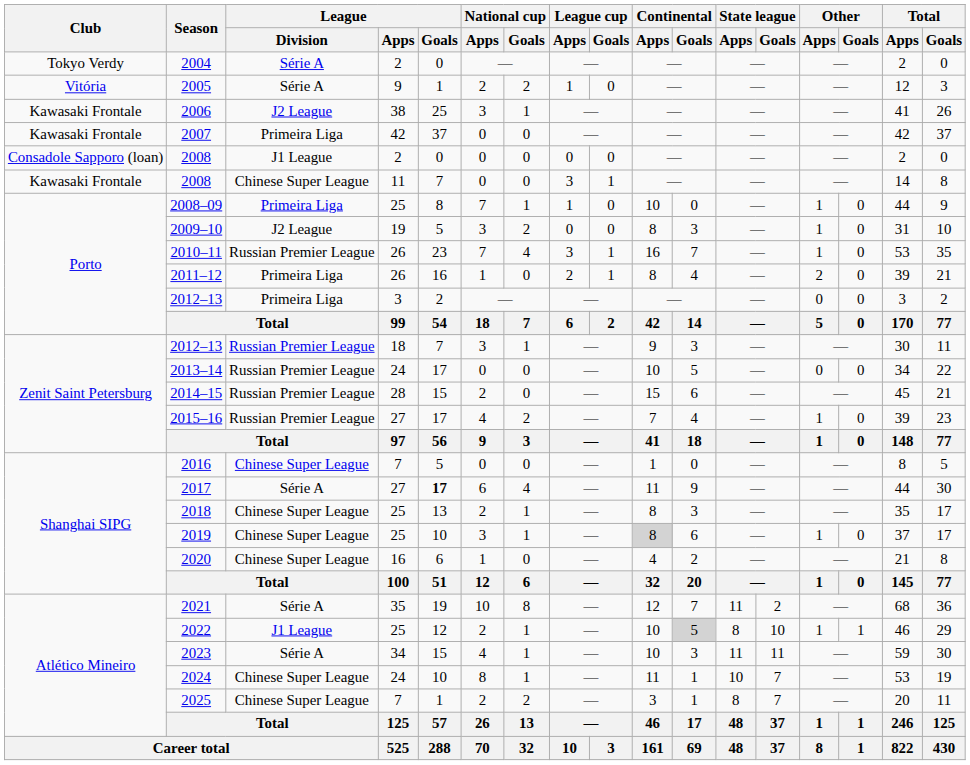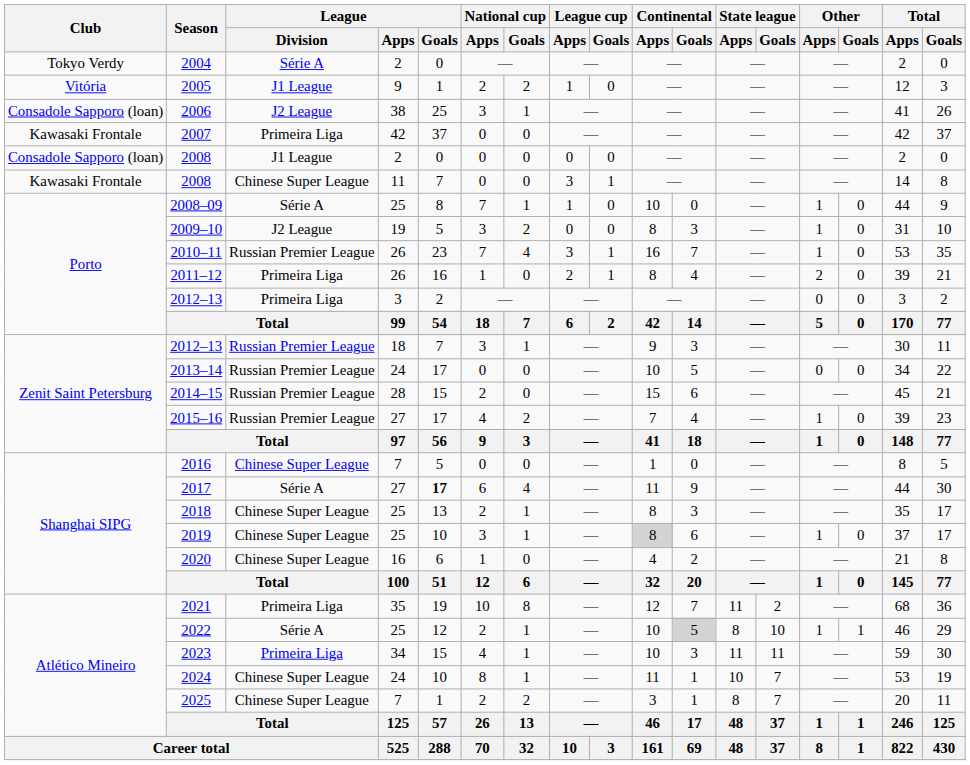 <table class="wikitable" style="text-align:center">
 <tr>
 <th rowspan="2">Club</th>
 <th rowspan="2">Season</th>
 <th colspan="3">League</th>
 <th colspan="2">National cup</th>
 <th colspan="2">League cup</th>
 <th colspan="2">Continental</th>
 <th colspan="2">State league</th>
 <th colspan="2">Other</th>
 <th colspan="2">Total</th>
 </tr>
 <tr>
 <th>Division</th>
 <th>Apps</th>
 <th>Goals</th>
 <th>Apps</th>
 <th>Goals</th>
 <th>Apps</th>
 <th>Goals</th>
 <th>Apps</th>
 <th>Goals</th>
 <th>Apps</th>
 <th>Goals</th>
 <th>Apps</th>
 <th>Goals</th>
 <th>Apps</th>
 <th>Goals</th>
 </tr>
 <tr>
 <td>Tokyo Verdy</td>
 <td><a href='#'>2004</a></td>
 <td><a href='#'>Série A</a></td>
 <td>2</td>
 <td>0</td>
 <td colspan="2">—</td>
 <td colspan="2">—</td>
 <td colspan="2">—</td>
 <td colspan="2">—</td>
 <td colspan="2">—</td>
 <td>2</td>
 <td>0</td>
 </tr>
 <tr>
 <td><a href='#'>Vitória</a></td>
 <td><a href='#'>2005</a></td>
-<td>Série A</td>
+<td><a href='#'>J1 League</a></td>
 <td>9</td>
 <td>1</td>
 <td>2</td>
 <td>2</td>
 <td>1</td>
 <td>0</td>
 <td colspan="2">—</td>
 <td colspan="2">—</td>
 <td colspan="2">—</td>
 <td>12</td>
 <td>3</td>
 </tr>
 <tr>
-<td>Kawasaki Frontale</td>
+<td><a href='#'>Consadole Sapporo</a> (loan)</td>
 <td><a href='#'>2006</a></td>
 <td><a href='#'>J2 League</a></td>
 <td>38</td>
 <td>25</td>
 <td>3</td>
 <td>1</td>
 <td colspan="2">—</td>
 <td colspan="2">—</td>
 <td colspan="2">—</td>
 <td colspan="2">—</td>
 <td>41</td>
 <td>26</td>
 </tr>
 <tr>
 <td>Kawasaki Frontale</td>
 <td><a href='#'>2007</a></td>
 <td>Primeira Liga</td>
 <td>42</td>
 <td>37</td>
 <td>0</td>
 <td>0</td>
 <td colspan="2">—</td>
 <td colspan="2">—</td>
 <td colspan="2">—</td>
 <td colspan="2">—</td>
 <td>42</td>
 <td>37</td>
 </tr>
 <tr>
 <td><a href='#'>Consadole Sapporo</a> (loan)</td>
 <td><a href='#'>2008</a></td>
 <td>J1 League</td>
 <td>2</td>
 <td>0</td>
 <td>0</td>
 <td>0</td>
 <td>0</td>
 <td>0</td>
 <td colspan="2">—</td>
 <td colspan="2">—</td>
 <td colspan="2">—</td>
 <td>2</td>
 <td>0</td>
 </tr>
 <tr>
 <td>Kawasaki Frontale</td>
 <td><a href='#'>2008</a></td>
 <td>Chinese Super League</td>
 <td>11</td>
 <td>7</td>
 <td>0</td>
 <td>0</td>
 <td>3</td>
 <td>1</td>
 <td colspan="2">—</td>
 <td colspan="2">—</td>
 <td colspan="2">—</td>
 <td>14</td>
 <td>8</td>
 </tr>
 <tr>
 <td rowspan="6"><a href='#'>Porto</a></td>
 <td><a href='#'>2008–09</a></td>
-<td><a href='#'>Primeira Liga</a></td>
+<td>Série A</td>
 <td>25</td>
 <td>8</td>
 <td>7</td>
 <td>1</td>
 <td>1</td>
 <td>0</td>
 <td>10</td>
 <td>0</td>
 <td colspan="2">—</td>
 <td>1</td>
 <td>0</td>
 <td>44</td>
 <td>9</td>
 </tr>
 <tr>
 <td><a href='#'>2009–10</a></td>
 <td>J2 League</td>
 <td>19</td>
 <td>5</td>
 <td>3</td>
 <td>2</td>
 <td>0</td>
 <td>0</td>
 <td>8</td>
 <td>3</td>
 <td colspan="2">—</td>
 <td>1</td>
 <td>0</td>
 <td>31</td>
 <td>10</td>
 </tr>
 <tr>
 <td><a href='#'>2010–11</a></td>
 <td>Russian Premier League</td>
 <td>26</td>
 <td>23</td>
 <td>7</td>
 <td>4</td>
 <td>3</td>
 <td>1</td>
 <td>16</td>
 <td>7</td>
 <td colspan="2">—</td>
 <td>1</td>
 <td>0</td>
 <td>53</td>
 <td>35</td>
 </tr>
 <tr>
 <td><a href='#'>2011–12</a></td>
 <td>Primeira Liga</td>
 <td>26</td>
 <td>16</td>
 <td>1</td>
 <td>0</td>
 <td>2</td>
 <td>1</td>
 <td>8</td>
 <td>4</td>
 <td colspan="2">—</td>
 <td>2</td>
 <td>0</td>
 <td>39</td>
 <td>21</td>
 </tr>
 <tr>
 <td><a href='#'>2012–13</a></td>
 <td>Primeira Liga</td>
 <td>3</td>
 <td>2</td>
 <td colspan="2">—</td>
 <td colspan="2">—</td>
 <td colspan="2">—</td>
 <td colspan="2">—</td>
 <td>0</td>
 <td>0</td>
 <td>3</td>
 <td>2</td>
 </tr>
 <tr>
 <th colspan="2">Total</th>
 <th>99</th>
 <th>54</th>
 <th>18</th>
 <th>7</th>
 <th>6</th>
 <th>2</th>
 <th>42</th>
 <th>14</th>
 <th colspan="2">—</th>
 <th>5</th>
 <th>0</th>
 <th>170</th>
 <th>77</th>
 </tr>
 <tr>
 <td rowspan="5"><a href='#'>Zenit Saint Petersburg</a></td>
 <td><a href='#'>2012–13</a></td>
 <td><a href='#'>Russian Premier League</a></td>
 <td>18</td>
 <td>7</td>
 <td>3</td>
 <td>1</td>
 <td colspan="2">—</td>
 <td>9</td>
 <td>3</td>
 <td colspan="2">—</td>
 <td colspan="2">—</td>
 <td>30</td>
 <td>11</td>
 </tr>
 <tr>
 <td><a href='#'>2013–14</a></td>
 <td>Russian Premier League</td>
 <td>24</td>
 <td>17</td>
 <td>0</td>
 <td>0</td>
 <td colspan="2">—</td>
 <td>10</td>
 <td>5</td>
 <td colspan="2">—</td>
 <td>0</td>
 <td>0</td>
 <td>34</td>
 <td>22</td>
 </tr>
 <tr>
 <td><a href='#'>2014–15</a></td>
 <td>Russian Premier League</td>
 <td>28</td>
 <td>15</td>
 <td>2</td>
 <td>0</td>
 <td colspan="2">—</td>
 <td>15</td>
 <td>6</td>
 <td colspan="2">—</td>
 <td colspan="2">—</td>
 <td>45</td>
 <td>21</td>
 </tr>
 <tr>
 <td><a href='#'>2015–16</a></td>
 <td>Russian Premier League</td>
 <td>27</td>
 <td>17</td>
 <td>4</td>
 <td>2</td>
 <td colspan="2">—</td>
 <td>7</td>
 <td>4</td>
 <td colspan="2">—</td>
 <td>1</td>
 <td>0</td>
 <td>39</td>
 <td>23</td>
 </tr>
 <tr>
 <th colspan="2">Total</th>
 <th>97</th>
 <th>56</th>
 <th>9</th>
 <th>3</th>
 <th colspan="2">—</th>
 <th>41</th>
 <th>18</th>
 <th colspan="2">—</th>
 <th>1</th>
 <th>0</th>
 <th>148</th>
 <th>77</th>
 </tr>
 <tr>
 <td rowspan="6"><a href='#'>Shanghai SIPG</a></td>
 <td><a href='#'>2016</a></td>
 <td><a href='#'>Chinese Super League</a></td>
 <td>7</td>
 <td>5</td>
 <td>0</td>
 <td>0</td>
 <td colspan="2">—</td>
 <td>1</td>
 <td>0</td>
 <td colspan="2">—</td>
 <td colspan="2">—</td>
 <td>8</td>
 <td>5</td>
 </tr>
 <tr>
 <td><a href='#'>2017</a></td>
 <td>Série A</td>
 <td>27</td>
 <td><strong>17</strong></td>
 <td>6</td>
 <td>4</td>
 <td colspan="2">—</td>
 <td>11</td>
 <td>9</td>
 <td colspan="2">—</td>
 <td colspan="2">—</td>
 <td>44</td>
 <td>30</td>
 </tr>
 <tr>
 <td><a href='#'>2018</a></td>
 <td>Chinese Super League</td>
 <td>25</td>
 <td>13</td>
 <td>2</td>
 <td>1</td>
 <td colspan="2">—</td>
 <td>8</td>
 <td>3</td>
 <td colspan="2">—</td>
 <td colspan="2">—</td>
 <td>35</td>
 <td>17</td>
 </tr>
 <tr>
 <td><a href='#'>2019</a></td>
 <td>Chinese Super League</td>
 <td>25</td>
 <td>10</td>
 <td>3</td>
 <td>1</td>
 <td colspan="2">—</td>
 <td style="background: lightgrey;">8</td>
 <td>6</td>
 <td colspan="2">—</td>
 <td>1</td>
 <td>0</td>
 <td>37</td>
 <td>17</td>
 </tr>
 <tr>
 <td><a href='#'>2020</a></td>
 <td>Chinese Super League</td>
 <td>16</td>
 <td>6</td>
 <td>1</td>
 <td>0</td>
 <td colspan="2">—</td>
 <td>4</td>
 <td>2</td>
 <td colspan="2">—</td>
 <td colspan="2">—</td>
 <td>21</td>
 <td>8</td>
 </tr>
 <tr>
 <th colspan="2">Total</th>
 <th>100</th>
 <th>51</th>
 <th>12</th>
 <th>6</th>
 <th colspan="2">—</th>
 <th>32</th>
 <th>20</th>
 <th colspan="2">—</th>
 <th>1</th>
 <th>0</th>
 <th>145</th>
 <th>77</th>
 </tr>
 <tr>
 <td rowspan="6"><a href='#'>Atlético Mineiro</a></td>
 <td><a href='#'>2021</a></td>
-<td>Série A</td>
+<td>Primeira Liga</td>
 <td>35</td>
 <td>19</td>
 <td>10</td>
 <td>8</td>
 <td colspan="2">—</td>
 <td>12</td>
 <td>7</td>
 <td>11</td>
 <td>2</td>
 <td colspan="2">—</td>
 <td>68</td>
 <td>36</td>
 </tr>
 <tr>
 <td><a href='#'>2022</a></td>
-<td><a href='#'>J1 League</a></td>
+<td>Série A</td>
 <td>25</td>
 <td>12</td>
 <td>2</td>
 <td>1</td>
 <td colspan="2">—</td>
 <td>10</td>
 <td style="background: lightgrey;">5</td>
 <td>8</td>
 <td>10</td>
 <td>1</td>
 <td>1</td>
 <td>46</td>
 <td>29</td>
 </tr>
 <tr>
 <td><a href='#'>2023</a></td>
-<td>Série A</td>
+<td><a href='#'>Primeira Liga</a></td>
 <td>34</td>
 <td>15</td>
 <td>4</td>
 <td>1</td>
 <td colspan="2">—</td>
 <td>10</td>
 <td>3</td>
 <td>11</td>
 <td>11</td>
 <td colspan="2">—</td>
 <td>59</td>
 <td>30</td>
 </tr>
 <tr>
 <td><a href='#'>2024</a></td>
 <td>Chinese Super League</td>
 <td>24</td>
 <td>10</td>
 <td>8</td>
 <td>1</td>
 <td colspan="2">—</td>
 <td>11</td>
 <td>1</td>
 <td>10</td>
 <td>7</td>
 <td colspan="2">—</td>
 <td>53</td>
 <td>19</td>
 </tr>
 <tr>
 <td><a href='#'>2025</a></td>
 <td>Chinese Super League</td>
 <td>7</td>
 <td>1</td>
 <td>2</td>
 <td>2</td>
 <td colspan="2">—</td>
 <td>3</td>
 <td>1</td>
 <td>8</td>
 <td>7</td>
 <td colspan="2">—</td>
 <td>20</td>
 <td>11</td>
 </tr>
 <tr>
 <th colspan="2">Total</th>
 <th>125</th>
 <th>57</th>
 <th>26</th>
 <th>13</th>
 <th colspan="2">—</th>
 <th>46</th>
 <th>17</th>
 <th>48</th>
 <th>37</th>
 <th>1</th>
 <th>1</th>
 <th>246</th>
 <th>125</th>
 </tr>
 <tr>
 <th colspan="3">Career total</th>
 <th>525</th>
 <th>288</th>
 <th>70</th>
 <th>32</th>
 <th>10</th>
 <th>3</th>
 <th>161</th>
 <th>69</th>
 <th>48</th>
 <th>37</th>
 <th>8</th>
 <th>1</th>
 <th>822</th>
 <th>430</th>
 </tr>
 </table>
